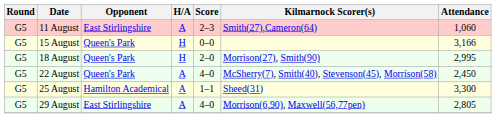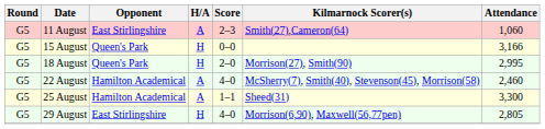 <table class="wikitable" style="text-align:center">
 <tr>
 <th>Round</th>
 <th>Date</th>
 <th>Opponent</th>
 <th>H/A</th>
 <th>Score</th>
 <th>Kilmarnock Scorer(s)</th>
 <th>Attendance</th>
 </tr>
 <tr bgcolor=#FFCCCC>
 <td>G5</td>
 <td align=left>11 August</td>
 <td align=left><a href='#'>East Stirlingshire</a></td>
 <td><a href='#'>A</a></td>
 <td>2–3</td>
 <td align=left><a href='#'>Smith(27)</a>,<a href='#'>Cameron(64)</a></td>
 <td>1,060</td>
 </tr>
 <tr bgcolor=#FFFFDD>
 <td>G5</td>
 <td align=left>15 August</td>
 <td align=left><a href='#'>Queen's Park</a></td>
 <td><a href='#'>H</a></td>
 <td>0–0</td>
 <td align=left></td>
 <td>3,166</td>
 </tr>
 <tr bgcolor=#EEFFEE>
 <td>G5</td>
 <td align=left>18 August</td>
 <td align=left><a href='#'>Queen's Park</a></td>
 <td><a href='#'>H</a></td>
 <td>2–0</td>
 <td align=left><a href='#'>Morrison(27)</a>, <a href='#'>Smith(90)</a></td>
 <td>2,995</td>
 </tr>
 <tr bgcolor=#EEFFEE>
 <td>G5</td>
 <td align=left>22 August</td>
-<td align=left><a href='#'>Queen's Park</a></td>
+<td align=left><a href='#'>Hamilton Academical</a></td>
 <td><a href='#'>A</a></td>
 <td>4–0</td>
 <td align=left><a href='#'>McSherry(7)</a>, <a href='#'>Smith(40)</a>, <a href='#'>Stevenson(45)</a>, <a href='#'>Morrison(58)</a></td>
-<td>2,450</td>
+<td>2,460</td>
 </tr>
 <tr bgcolor=#FFFFDD>
 <td>G5</td>
 <td align=left>25 August</td>
 <td align=left><a href='#'>Hamilton Academical</a></td>
 <td><a href='#'>A</a></td>
 <td>1–1</td>
 <td align=left><a href='#'>Sheed(31)</a></td>
 <td>3,300</td>
 </tr>
 <tr bgcolor=#EEFFEE>
 <td>G5</td>
 <td align=left>29 August</td>
 <td align=left><a href='#'>East Stirlingshire</a></td>
-<td><a href='#'>A</a></td>
+<td><a href='#'>H</a></td>
 <td>4–0</td>
 <td align=left><a href='#'>Morrison(6,90)</a>, <a href='#'>Maxwell(56,77pen)</a></td>
 <td>2,805</td>
 </tr>
 <tr>
 </tr>
 </table>
